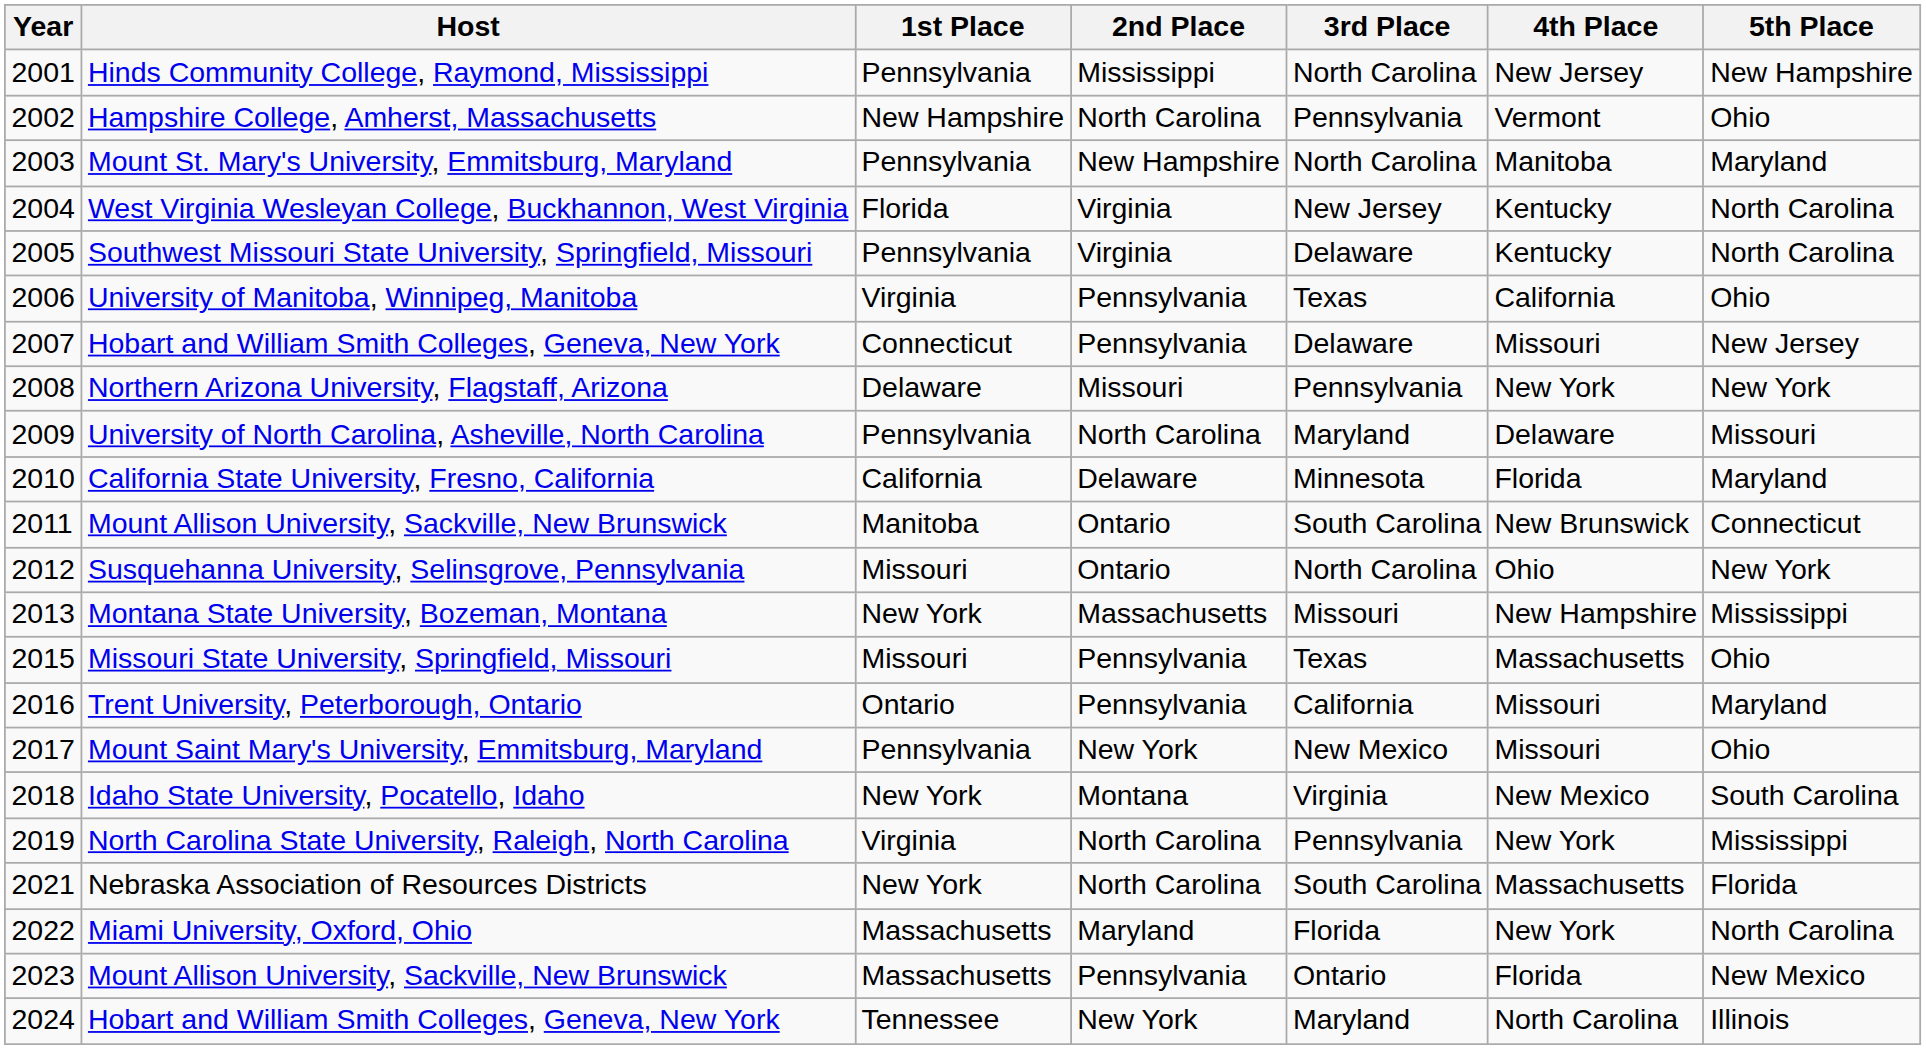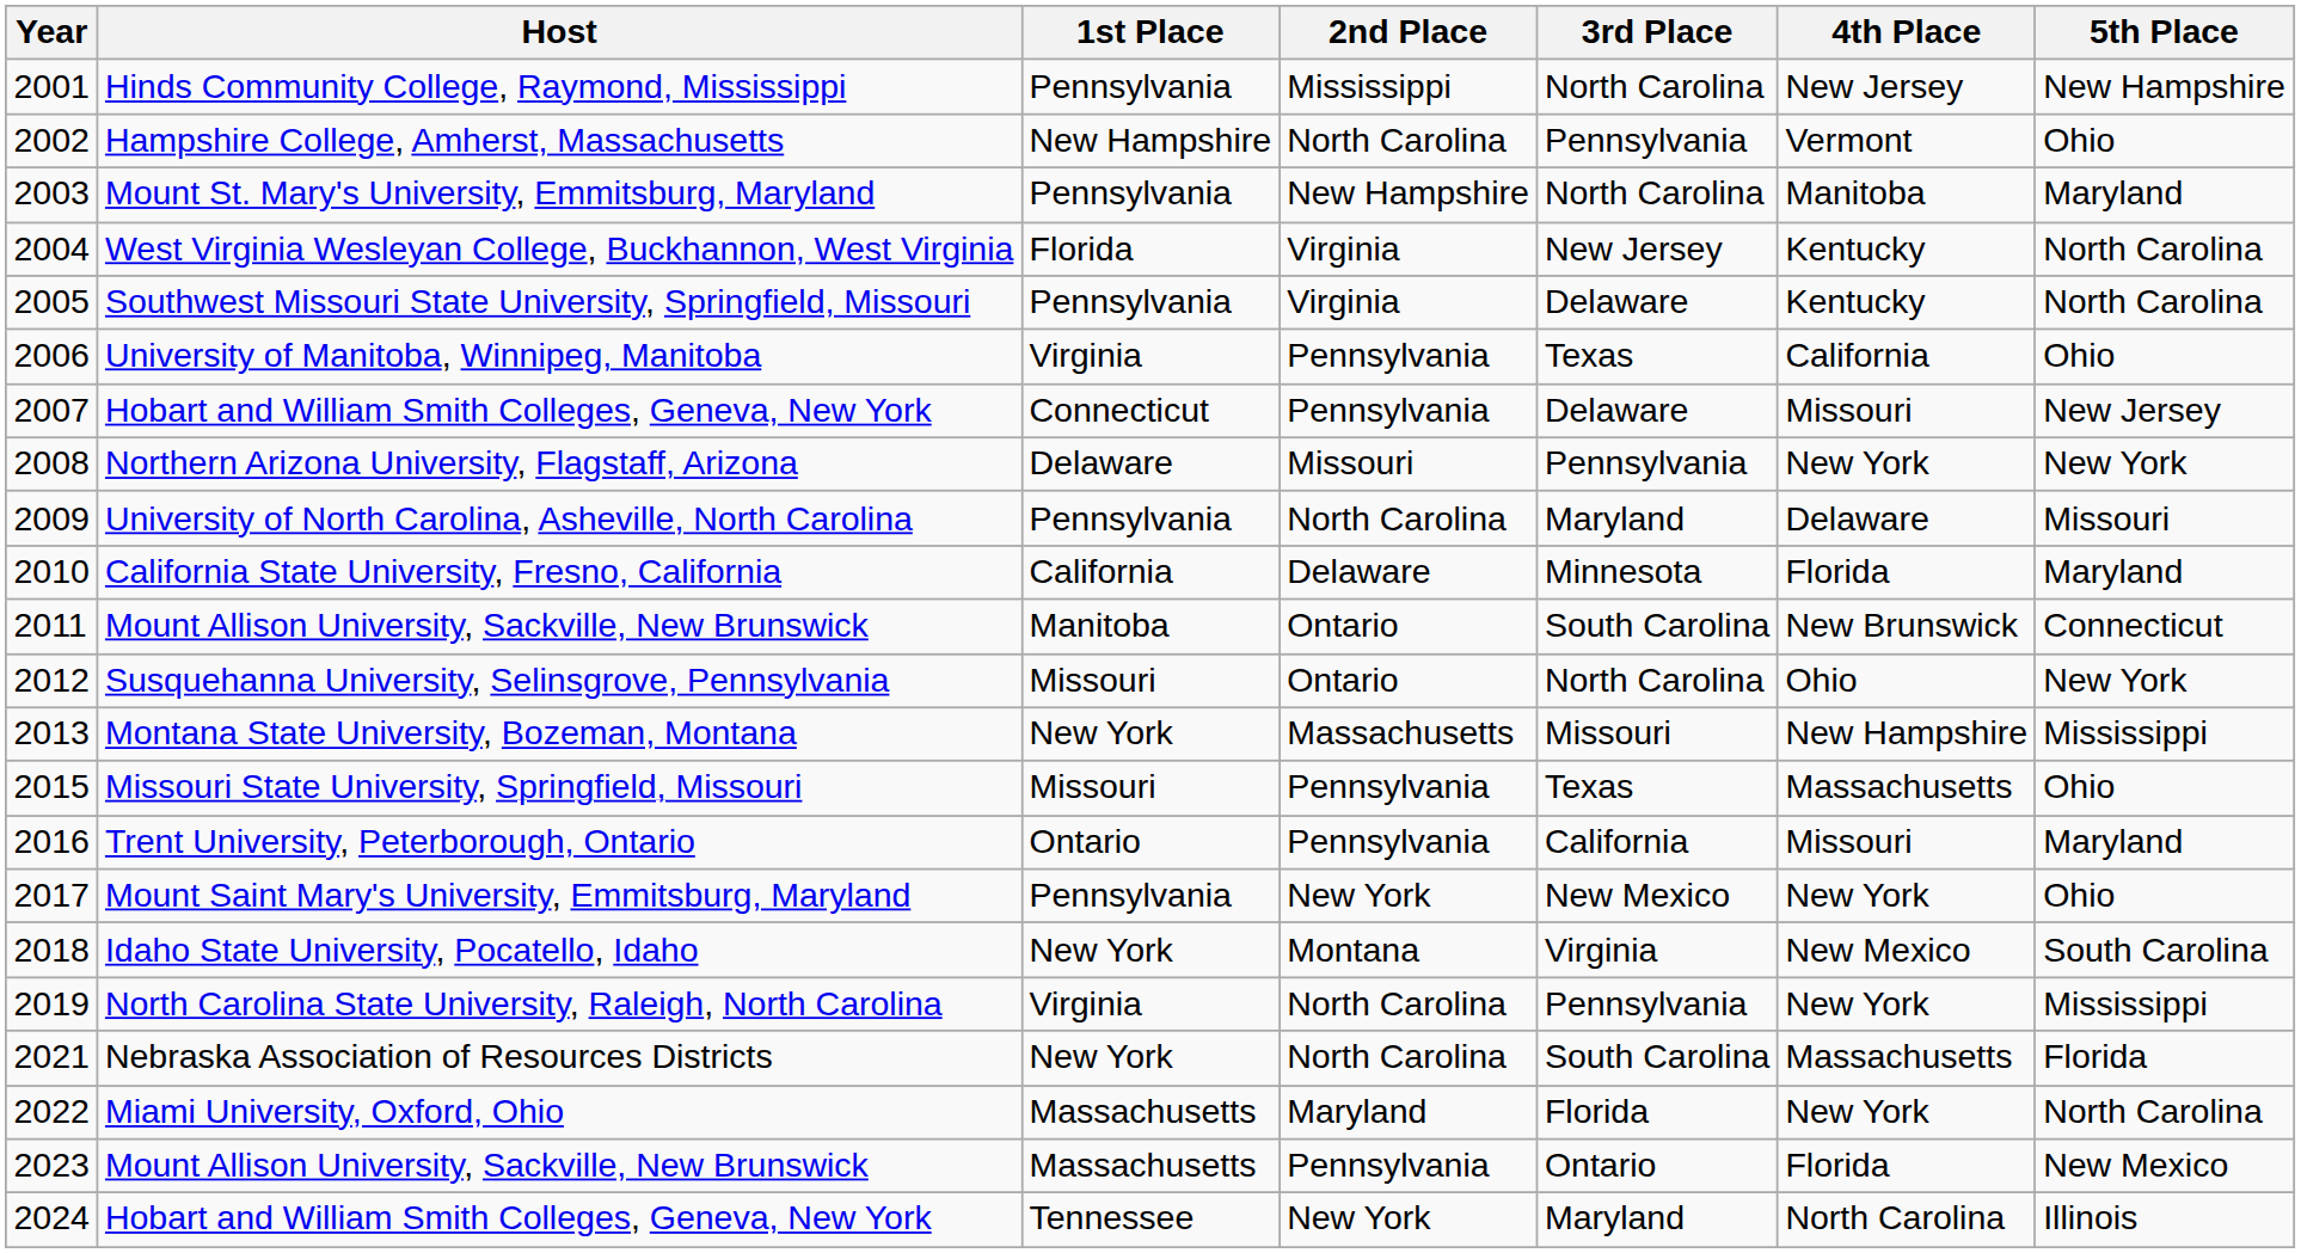 <table class="wikitable sortable">
 <tr>
 <th>Year</th>
 <th>Host</th>
 <th>1st Place</th>
 <th>2nd Place</th>
 <th>3rd Place</th>
 <th>4th Place</th>
 <th>5th Place</th>
 </tr>
 <tr>
 <td>2001</td>
 <td><a href='#'>Hinds Community College</a>, <a href='#'>Raymond, Mississippi</a></td>
 <td>Pennsylvania</td>
 <td>Mississippi</td>
 <td>North Carolina</td>
 <td>New Jersey</td>
 <td>New Hampshire</td>
 </tr>
 <tr>
 <td>2002</td>
 <td><a href='#'>Hampshire College</a>, <a href='#'>Amherst, Massachusetts</a></td>
 <td>New Hampshire</td>
 <td>North Carolina</td>
 <td>Pennsylvania</td>
 <td>Vermont</td>
 <td>Ohio</td>
 </tr>
 <tr>
 <td>2003</td>
 <td><a href='#'>Mount St. Mary's University</a>, <a href='#'>Emmitsburg, Maryland</a></td>
 <td>Pennsylvania</td>
 <td>New Hampshire</td>
 <td>North Carolina</td>
 <td>Manitoba</td>
 <td>Maryland</td>
 </tr>
 <tr>
 <td>2004</td>
 <td><a href='#'>West Virginia Wesleyan College</a>, <a href='#'>Buckhannon, West Virginia</a></td>
 <td>Florida</td>
 <td>Virginia</td>
 <td>New Jersey</td>
 <td>Kentucky</td>
 <td>North Carolina</td>
 </tr>
 <tr>
 <td>2005</td>
 <td><a href='#'>Southwest Missouri State University</a>, <a href='#'>Springfield, Missouri</a></td>
 <td>Pennsylvania</td>
 <td>Virginia</td>
 <td>Delaware</td>
 <td>Kentucky</td>
 <td>North Carolina</td>
 </tr>
 <tr>
 <td>2006</td>
 <td><a href='#'>University of Manitoba</a>, <a href='#'>Winnipeg, Manitoba</a></td>
 <td>Virginia</td>
 <td>Pennsylvania</td>
 <td>Texas</td>
 <td>California</td>
 <td>Ohio</td>
 </tr>
 <tr>
 <td>2007</td>
 <td><a href='#'>Hobart and William Smith Colleges</a>, <a href='#'>Geneva, New York</a></td>
 <td>Connecticut</td>
 <td>Pennsylvania</td>
 <td>Delaware</td>
 <td>Missouri</td>
 <td>New Jersey</td>
 </tr>
 <tr>
 <td>2008</td>
 <td><a href='#'>Northern Arizona University</a>, <a href='#'>Flagstaff, Arizona</a></td>
 <td>Delaware</td>
 <td>Missouri</td>
 <td>Pennsylvania</td>
 <td>New York</td>
 <td>New York</td>
 </tr>
 <tr>
 <td>2009</td>
 <td><a href='#'>University of North Carolina</a>, <a href='#'>Asheville, North Carolina</a></td>
 <td>Pennsylvania</td>
 <td>North Carolina</td>
 <td>Maryland</td>
 <td>Delaware</td>
 <td>Missouri</td>
 </tr>
 <tr>
 <td>2010</td>
 <td><a href='#'>California State University</a>, <a href='#'>Fresno, California</a></td>
 <td>California</td>
 <td>Delaware</td>
 <td>Minnesota</td>
 <td>Florida</td>
 <td>Maryland</td>
 </tr>
 <tr>
 <td>2011</td>
 <td><a href='#'>Mount Allison University</a>, <a href='#'>Sackville, New Brunswick</a></td>
 <td>Manitoba</td>
 <td>Ontario</td>
 <td>South Carolina</td>
 <td>New Brunswick</td>
 <td>Connecticut</td>
 </tr>
 <tr>
 <td>2012</td>
 <td><a href='#'>Susquehanna University</a>, <a href='#'>Selinsgrove, Pennsylvania</a></td>
 <td>Missouri</td>
 <td>Ontario</td>
 <td>North Carolina</td>
 <td>Ohio</td>
 <td>New York</td>
 </tr>
 <tr>
 <td>2013</td>
 <td><a href='#'>Montana State University</a>, <a href='#'>Bozeman, Montana</a></td>
 <td>New York</td>
 <td>Massachusetts</td>
 <td>Missouri</td>
 <td>New Hampshire</td>
 <td>Mississippi</td>
 </tr>
 <tr>
 <td>2015</td>
 <td><a href='#'>Missouri State University</a>, <a href='#'>Springfield, Missouri</a></td>
 <td>Missouri</td>
 <td>Pennsylvania</td>
 <td>Texas</td>
 <td>Massachusetts</td>
 <td>Ohio</td>
 </tr>
 <tr>
 <td>2016</td>
 <td><a href='#'>Trent University</a>, <a href='#'>Peterborough, Ontario</a></td>
 <td>Ontario</td>
 <td>Pennsylvania</td>
 <td>California</td>
 <td>Missouri</td>
 <td>Maryland</td>
 </tr>
 <tr 2018 || >
 <td>2017</td>
 <td><a href='#'>Mount Saint Mary's University</a>, <a href='#'>Emmitsburg, Maryland</a></td>
 <td>Pennsylvania</td>
 <td>New York</td>
 <td>New Mexico</td>
-<td>Missouri</td>
+<td>New York</td>
 <td>Ohio</td>
 </tr>
 <tr>
 <td>2018</td>
 <td><a href='#'>Idaho State University</a>, <a href='#'>Pocatello</a>, <a href='#'>Idaho</a></td>
 <td>New York</td>
 <td>Montana</td>
 <td>Virginia</td>
 <td>New Mexico</td>
 <td>South Carolina</td>
 </tr>
 <tr>
 <td>2019</td>
 <td><a href='#'>North Carolina State University</a>, <a href='#'>Raleigh</a>, <a href='#'>North Carolina</a></td>
 <td>Virginia</td>
 <td>North Carolina</td>
 <td>Pennsylvania</td>
 <td>New York</td>
 <td>Mississippi</td>
 </tr>
 <tr>
 <td>2021</td>
 <td>Nebraska Association of Resources Districts</td>
 <td>New York</td>
 <td>North Carolina</td>
 <td>South Carolina</td>
 <td>Massachusetts</td>
 <td>Florida</td>
 </tr>
 <tr>
 <td>2022</td>
 <td><a href='#'>Miami University, Oxford, Ohio</a></td>
 <td>Massachusetts</td>
 <td>Maryland</td>
 <td>Florida</td>
 <td>New York</td>
 <td>North Carolina</td>
 </tr>
 <tr>
 <td>2023</td>
 <td><a href='#'>Mount Allison University</a>, <a href='#'>Sackville, New Brunswick</a></td>
 <td>Massachusetts</td>
 <td>Pennsylvania</td>
 <td>Ontario</td>
 <td>Florida</td>
 <td>New Mexico</td>
 </tr>
 <tr>
 <td>2024</td>
 <td><a href='#'>Hobart and William Smith Colleges</a>, <a href='#'>Geneva, New York</a></td>
 <td>Tennessee</td>
 <td>New York</td>
 <td>Maryland</td>
 <td>North Carolina</td>
 <td>Illinois</td>
 </tr>
 <tr>
 </tr>
 </table>
